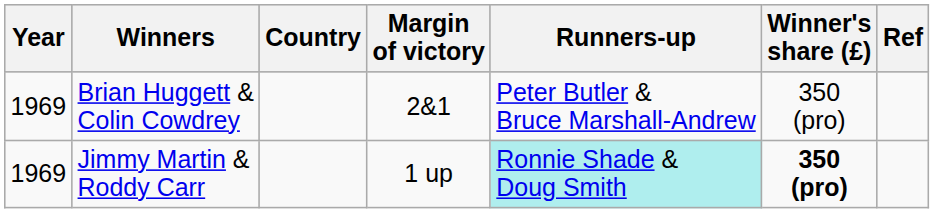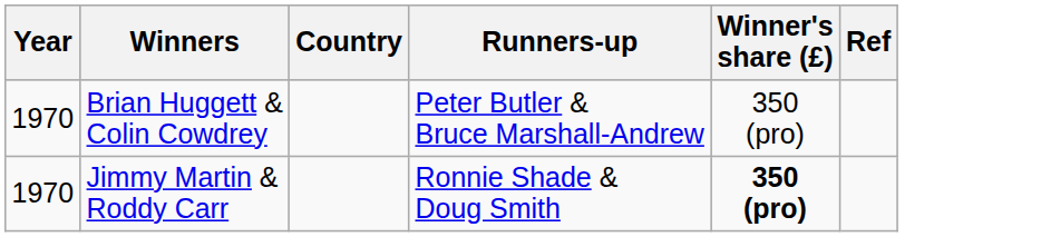 <table class="wikitable">
 <tr>
 <th>Year</th>
 <th>Winners</th>
 <th>Country</th>
-<th>Margin<br>of victory</th>
 <th>Runners-up</th>
 <th>Winner's<br>share (£)</th>
 <th>Ref</th>
 </tr>
 <tr>
-<td>1969</td>
+<td>1970</td>
 <td><a href='#'>Brian Huggett</a> &<br><a href='#'>Colin Cowdrey</a></td>
 <td><br></td>
-<td align=center>2&1</td>
 <td> <a href='#'>Peter Butler</a> &<br> <a href='#'>Bruce Marshall-Andrew</a></td>
 <td align=center>350<br>(pro)</td>
 <td></td>
 </tr>
 <tr>
-<td>1969</td>
+<td>1970</td>
 <td><a href='#'>Jimmy Martin</a> &<br><a href='#'>Roddy Carr</a></td>
 <td><br></td>
-<td align=center>1 up</td>
-<td style="background: paleturquoise;"> <a href='#'>Ronnie Shade</a> &<br> <a href='#'>Doug Smith</a></td>
+<td> <a href='#'>Ronnie Shade</a> &<br> <a href='#'>Doug Smith</a></td>
 <td align=center><strong>350<br>(pro)</strong></td>
 <td></td>
 </tr>
 </table>
